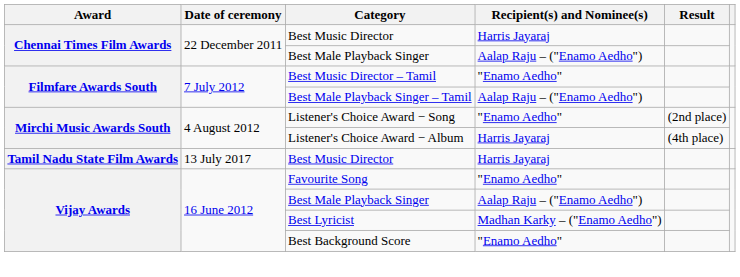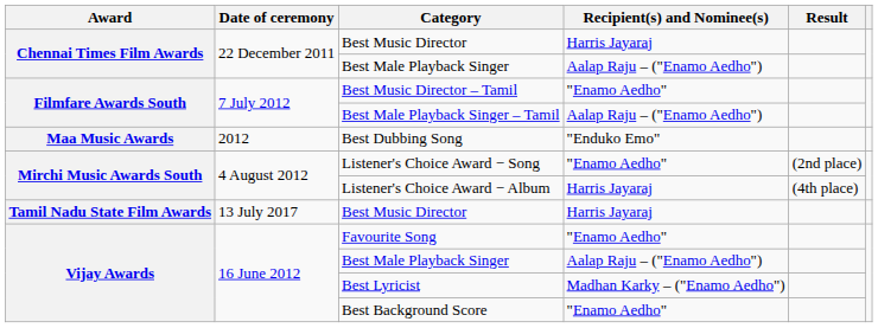 <table class="wikitable plainrowheaders sortable">
 <tr>
 <th scope="col">Award</th>
 <th scope="col">Date of ceremony</th>
 <th scope="col">Category</th>
 <th scope="col">Recipient(s) and Nominee(s)</th>
 <th scope="col">Result</th>
 <th scope="col" class="unsortable"></th>
 </tr>
 <tr>
 <th rowspan="2" scope="row"><a href='#'>Chennai Times Film Awards</a></th>
 <td rowspan="2">22 December 2011</td>
 <td>Best Music Director</td>
 <td><a href='#'>Harris Jayaraj</a></td>
 <td></td>
 <td rowspan="2" style="text-align:center;"></td>
 </tr>
 <tr>
 <td>Best Male Playback Singer</td>
 <td><a href='#'>Aalap Raju</a> – ("<a href='#'>Enamo Aedho</a>")</td>
 <td></td>
 </tr>
 <tr>
 <th rowspan="2" scope="row"><a href='#'>Filmfare Awards South</a></th>
 <td rowspan="2"><a href='#'>7 July 2012</a></td>
 <td><a href='#'>Best Music Director – Tamil</a></td>
 <td>"<a href='#'>Enamo Aedho</a>"</td>
 <td></td>
 <td rowspan="2" style="text-align:center;"><br></td>
 </tr>
 <tr>
 <td><a href='#'>Best Male Playback Singer – Tamil</a></td>
 <td><a href='#'>Aalap Raju</a> – ("<a href='#'>Enamo Aedho</a>")</td>
 <td></td>
+</tr>
+<tr>
+<th scope="row"><a href='#'>Maa Music Awards</a></th>
+<td>2012</td>
+<td>Best Dubbing Song</td>
+<td>"Enduko Emo"</td>
+<td></td>
+<td style="text-align:center;"></td>
 </tr>
 <tr>
 <th rowspan="2" scope="row"><a href='#'>Mirchi Music Awards South</a></th>
 <td rowspan="2">4 August 2012</td>
 <td>Listener's Choice Award − Song</td>
 <td>"<a href='#'>Enamo Aedho</a>"</td>
 <td> (2nd place)</td>
 <td rowspan="2" style="text-align:center;"></td>
 </tr>
 <tr>
 <td>Listener's Choice Award − Album</td>
 <td><a href='#'>Harris Jayaraj</a></td>
 <td> (4th place)</td>
 </tr>
 <tr>
 <th scope="row"><a href='#'>Tamil Nadu State Film Awards</a></th>
 <td>13 July 2017</td>
 <td><a href='#'>Best Music Director</a></td>
 <td><a href='#'>Harris Jayaraj</a></td>
 <td></td>
 <td style="text-align:center;"></td>
 </tr>
 <tr>
 <th rowspan="4" scope="row"><a href='#'>Vijay Awards</a></th>
 <td rowspan="4"><a href='#'>16 June 2012</a></td>
 <td><a href='#'>Favourite Song</a></td>
 <td>"<a href='#'>Enamo Aedho</a>"</td>
 <td></td>
 <td rowspan="4" style="text-align:center;"><br></td>
 </tr>
 <tr>
 <td><a href='#'>Best Male Playback Singer</a></td>
 <td><a href='#'>Aalap Raju</a> – ("<a href='#'>Enamo Aedho</a>")</td>
 <td></td>
 </tr>
 <tr>
 <td><a href='#'>Best Lyricist</a></td>
 <td><a href='#'>Madhan Karky</a> – ("<a href='#'>Enamo Aedho</a>")</td>
 <td></td>
 </tr>
 <tr>
 <td>Best Background Score</td>
 <td>"<a href='#'>Enamo Aedho</a>"</td>
 <td></td>
 </tr>
 </table>
